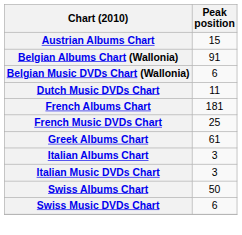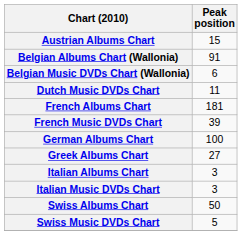 <table class="wikitable sortable plainrowheaders">
 <tr>
 <th>Chart (2010)</th>
 <th>Peak<br>position</th>
 </tr>
 <tr>
 <th scope="row"><a href='#'>Austrian Albums Chart</a></th>
 <td style="text-align:center;">15</td>
 </tr>
 <tr>
 <th scope="row"><a href='#'>Belgian Albums Chart</a> (Wallonia)</th>
 <td style="text-align:center;">91</td>
 </tr>
 <tr>
 <th scope="row"><a href='#'>Belgian Music DVDs Chart</a> (Wallonia)</th>
 <td style="text-align:center;">6</td>
 </tr>
 <tr>
 <th scope="row"><a href='#'>Dutch Music DVDs Chart</a></th>
 <td style="text-align:center;">11</td>
 </tr>
 <tr>
 <th scope="row"><a href='#'>French Albums Chart</a></th>
 <td style="text-align:center;">181</td>
 </tr>
 <tr>
 <th scope="row"><a href='#'>French Music DVDs Chart</a></th>
-<td style="text-align:center;">25</td>
+<td style="text-align:center;">39</td>
+</tr>
+<tr>
+<th scope="row"><a href='#'>German Albums Chart</a></th>
+<td style="text-align:center;">100</td>
 </tr>
 <tr>
 <th scope="row"><a href='#'>Greek Albums Chart</a></th>
-<td style="text-align:center;">61</td>
+<td style="text-align:center;">27</td>
 </tr>
 <tr>
 <th scope="row"><a href='#'>Italian Albums Chart</a></th>
 <td style="text-align:center;">3</td>
 </tr>
 <tr>
 <th scope="row"><a href='#'>Italian Music DVDs Chart</a></th>
 <td style="text-align:center;">3</td>
 </tr>
 <tr>
 <th scope="row"><a href='#'>Swiss Albums Chart</a></th>
 <td style="text-align:center;">50</td>
 </tr>
 <tr>
 <th scope="row"><a href='#'>Swiss Music DVDs Chart</a></th>
-<td style="text-align:center;">6</td>
+<td style="text-align:center;">5</td>
 </tr>
 <tr>
 </tr>
 </table>
